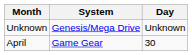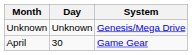 <table class="wikitable">
 <tr>
 <th>Month</th>
+<th>Day</th>
 <th>System</th>
-<th>Day</th>
 </tr>
 <tr>
 <td>Unknown</td>
+<td>Unknown</td>
 <td><a href='#'>Genesis/Mega Drive</a></td>
-<td>Unknown</td>
 </tr>
 <tr>
 <td>April</td>
+<td>30</td>
 <td><a href='#'>Game Gear</a></td>
-<td>30</td>
 </tr>
 </table>
